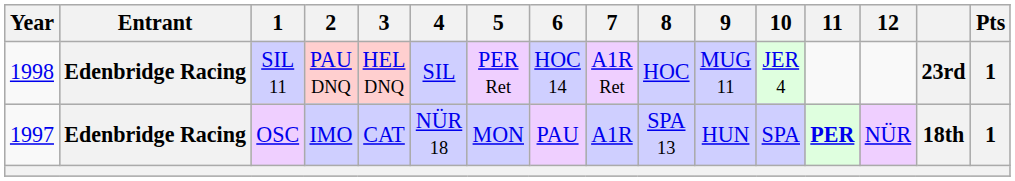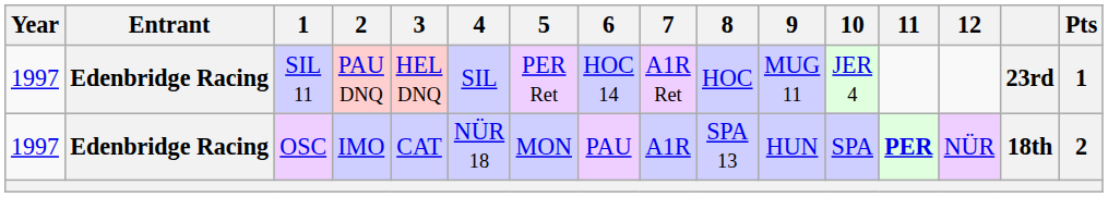 <table class="wikitable" style="text-align:center; font-size:90%">
 <tr>
 <th>Year</th>
 <th>Entrant</th>
 <th>1</th>
 <th>2</th>
 <th>3</th>
 <th>4</th>
 <th>5</th>
 <th>6</th>
 <th>7</th>
 <th>8</th>
 <th>9</th>
 <th>10</th>
 <th>11</th>
 <th>12</th>
 <th></th>
 <th>Pts</th>
 </tr>
 <tr>
-<td><a href='#'>1998</a></td>
+<td><a href='#'>1997</a></td>
 <th>Edenbridge Racing</th>
 <td style="background:#CFCFFF;"><a href='#'>SIL</a><br><small>11</small></td>
 <td style="background:#FFCFCF;"><a href='#'>PAU</a><br><small>DNQ</small></td>
 <td style="background:#FFCFCF;"><a href='#'>HEL</a><br><small>DNQ</small></td>
 <td style="background:#CFCFFF;"><a href='#'>SIL</a><br></td>
 <td style="background:#EFCFFF;"><a href='#'>PER</a><br><small>Ret</small></td>
 <td style="background:#CFCFFF;"><a href='#'>HOC</a><br><small>14</small></td>
 <td style="background:#EFCFFF;"><a href='#'>A1R</a><br><small>Ret</small></td>
 <td style="background:#CFCFFF;"><a href='#'>HOC</a><br></td>
 <td style="background:#CFCFFF;"><a href='#'>MUG</a><br><small>11</small></td>
 <td style="background:#DFFFDF;"><a href='#'>JER</a><br><small>4</small></td>
 <td></td>
 <td></td>
 <th>23rd</th>
 <th>1</th>
 </tr>
 <tr>
 <td><a href='#'>1997</a></td>
 <th>Edenbridge Racing</th>
 <td style="background:#EFCFFF;"><a href='#'>OSC</a><br></td>
 <td style="background:#CFCFFF;"><a href='#'>IMO</a><br></td>
 <td style="background:#CFCFFF;"><a href='#'>CAT</a><br></td>
 <td style="background:#CFCFFF;"><a href='#'>NÜR</a><br><small>18</small></td>
 <td style="background:#CFCFFF;"><a href='#'>MON</a><br></td>
 <td style="background:#EFCFFF;"><a href='#'>PAU</a><br></td>
 <td style="background:#CFCFFF;"><a href='#'>A1R</a><br></td>
 <td style="background:#CFCFFF;"><a href='#'>SPA</a><br><small>13</small></td>
 <td style="background:#CFCFFF;"><a href='#'>HUN</a><br></td>
 <td style="background:#CFCFFF;"><a href='#'>SPA</a><br></td>
 <td style="background:#DFFFDF;"><strong><a href='#'>PER</a><br></strong></td>
 <td style="background:#EFCFFF;"><a href='#'>NÜR</a><br></td>
 <th>18th</th>
-<th>1</th>
+<th>2</th>
 </tr>
 <tr>
 <th colspan="16"></th>
 </tr>
 </table>
